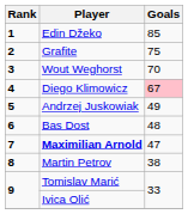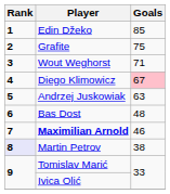 <table class="wikitable">
 <tr>
 <th>Rank</th>
 <th>Player</th>
 <th>Goals</th>
 </tr>
 <tr>
 <td><strong>1</strong></td>
 <td> <a href='#'>Edin Džeko</a></td>
 <td>85</td>
 </tr>
 <tr>
 <td><strong>2</strong></td>
 <td> <a href='#'>Grafite</a></td>
 <td>75</td>
 </tr>
 <tr>
 <td><strong>3</strong></td>
 <td> <a href='#'>Wout Weghorst</a></td>
-<td>70</td>
+<td>71</td>
 </tr>
 <tr>
 <td><strong>4</strong></td>
 <td> <a href='#'>Diego Klimowicz</a></td>
 <td style="background: pink;">67</td>
 </tr>
 <tr>
 <td><strong>5</strong></td>
 <td> <a href='#'>Andrzej Juskowiak</a></td>
-<td>49</td>
+<td>63</td>
 </tr>
 <tr>
 <td><strong>6</strong></td>
 <td> <a href='#'>Bas Dost</a></td>
 <td>48</td>
 </tr>
 <tr>
 <td><strong>7</strong></td>
 <td> <strong><a href='#'>Maximilian Arnold</a></strong></td>
-<td>47</td>
+<td>46</td>
 </tr>
 <tr>
-<td><strong>8</strong></td>
+<td style="background: lavender;"><strong>8</strong></td>
 <td> <a href='#'>Martin Petrov</a></td>
 <td>38</td>
 </tr>
 <tr>
 <td rowspan=2><strong>9</strong></td>
 <td> <a href='#'>Tomislav Marić</a></td>
 <td rowspan=2>33</td>
 </tr>
 <tr>
 <td> <a href='#'>Ivica Olić</a></td>
 </tr>
 <tr>
 </tr>
 </table>
